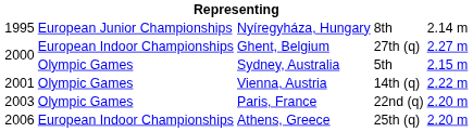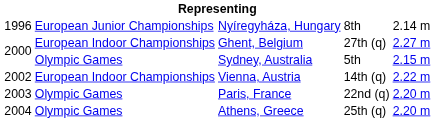 <table>
 <tr>
 <th colspan="5">Representing </th>
 </tr>
 <tr>
-<td>1995</td>
+<td>1996</td>
 <td><a href='#'>European Junior Championships</a></td>
 <td><a href='#'>Nyíregyháza, Hungary</a></td>
 <td>8th</td>
 <td>2.14 m</td>
 </tr>
 <tr>
 <td rowspan=2>2000</td>
 <td><a href='#'>European Indoor Championships</a></td>
 <td><a href='#'>Ghent, Belgium</a></td>
 <td>27th (q)</td>
 <td><a href='#'>2.27 m</a></td>
 </tr>
 <tr>
 <td><a href='#'>Olympic Games</a></td>
 <td><a href='#'>Sydney, Australia</a></td>
 <td>5th</td>
 <td><a href='#'>2.15 m</a></td>
 </tr>
 <tr>
-<td>2001</td>
-<td><a href='#'>Olympic Games</a></td>
+<td>2002</td>
+<td><a href='#'>European Indoor Championships</a></td>
 <td><a href='#'>Vienna, Austria</a></td>
 <td>14th (q)</td>
 <td><a href='#'>2.22 m</a></td>
 </tr>
 <tr>
 <td>2003</td>
 <td><a href='#'>Olympic Games</a></td>
 <td><a href='#'>Paris, France</a></td>
 <td>22nd (q)</td>
 <td><a href='#'>2.20 m</a></td>
 </tr>
 <tr>
-<td>2006</td>
-<td><a href='#'>European Indoor Championships</a></td>
+<td>2004</td>
+<td><a href='#'>Olympic Games</a></td>
 <td><a href='#'>Athens, Greece</a></td>
 <td>25th (q)</td>
 <td><a href='#'>2.20 m</a></td>
 </tr>
 </table>
